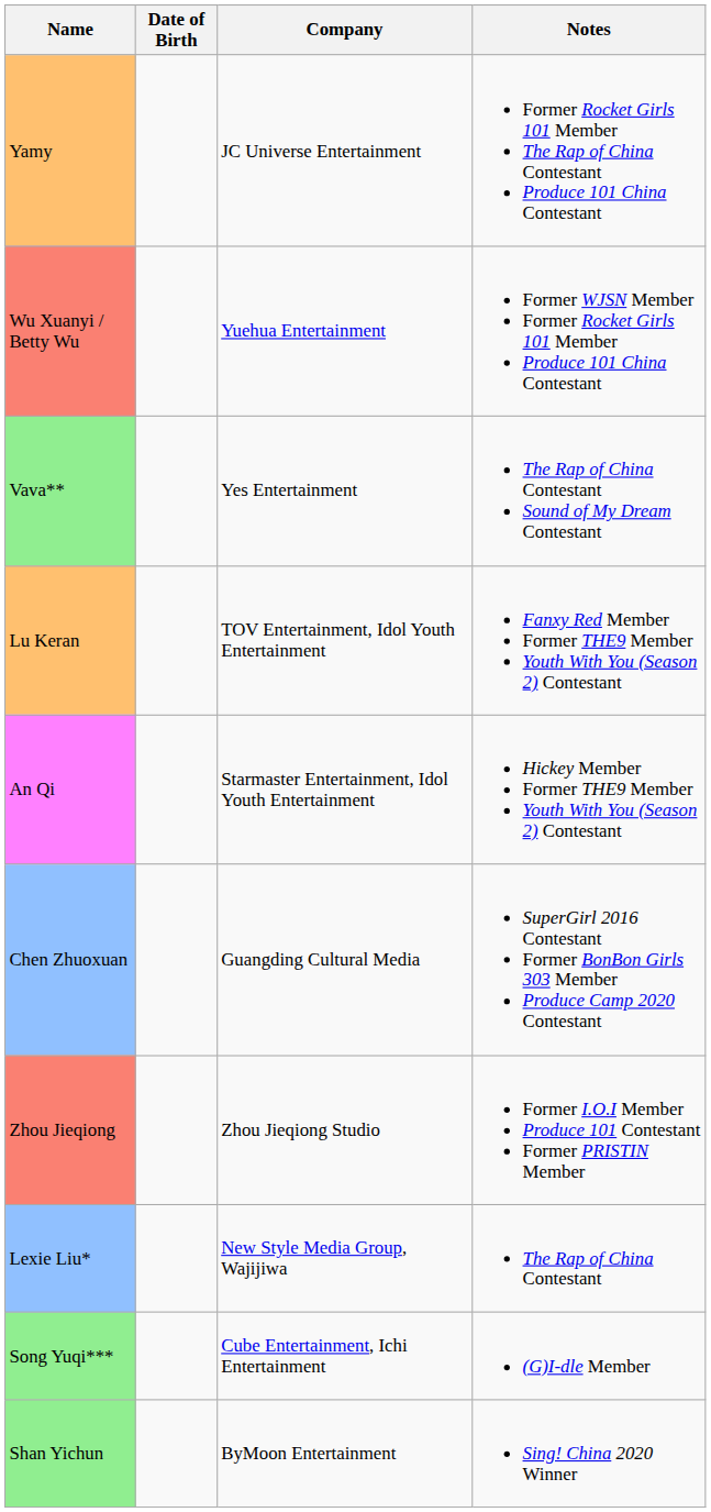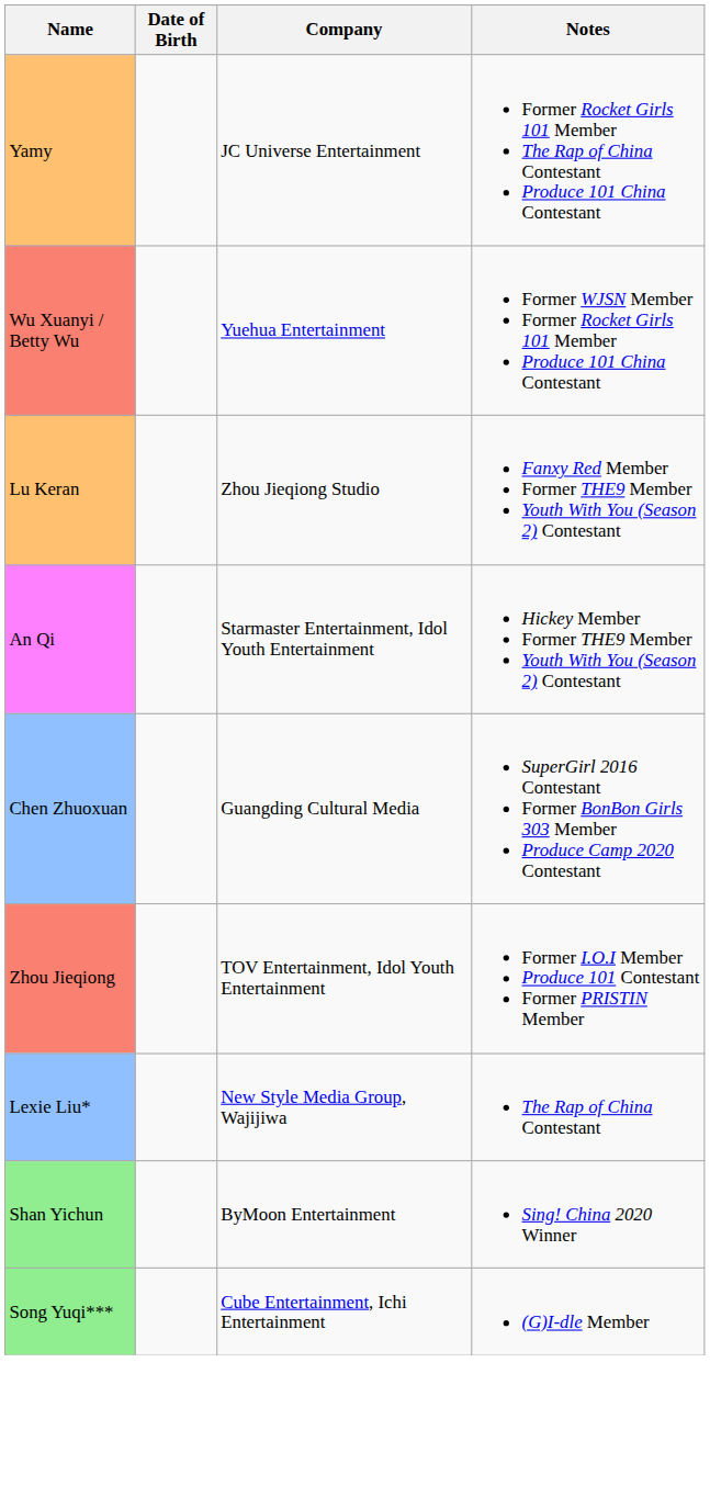 <table class="wikitable">
 <tr>
 <th>Name</th>
 <th>Date of Birth</th>
 <th>Company</th>
 <th>Notes</th>
 </tr>
 <tr>
 <td style="text-align:left; background:#FFC06F;">Yamy</td>
 <td></td>
 <td>JC Universe Entertainment</td>
 <td><br><ul><li>Former <em><a href='#'>Rocket Girls 101</a></em> Member</li><li><em><a href='#'>The Rap of China</a></em> Contestant</li><li><em><a href='#'>Produce 101 China</a></em> Contestant</li></ul></td>
 </tr>
 <tr>
 <td style="text-align:left; background:salmon;">Wu Xuanyi / Betty Wu</td>
 <td></td>
 <td><a href='#'>Yuehua Entertainment</a></td>
 <td><br><ul><li>Former <em><a href='#'>WJSN</a></em> Member</li><li>Former <em><a href='#'>Rocket Girls 101</a></em> Member</li><li><em><a href='#'>Produce 101 China</a></em> Contestant</li></ul></td>
 </tr>
 <tr>
-<td style="text-align:left; background:#90EE90;">Vava**</td>
-<td></td>
-<td>Yes Entertainment</td>
-<td><br><ul><li><em><a href='#'>The Rap of China</a></em> Contestant</li><li><em><a href='#'>Sound of My Dream</a></em> Contestant</li></ul></td>
-</tr>
-<tr>
 <td style="text-align:left; background:#FFC06F;">Lu Keran</td>
 <td></td>
-<td>TOV Entertainment, Idol Youth Entertainment</td>
+<td>Zhou Jieqiong Studio</td>
 <td><br><ul><li><em><a href='#'>Fanxy Red</a></em> Member</li><li>Former <em><a href='#'>THE9</a></em> Member</li><li><a href='#'><em>Youth With You (Season 2)</em></a> Contestant</li></ul></td>
 </tr>
 <tr>
 <td style="text-align:left; background:#FF80FF;">An Qi</td>
 <td></td>
 <td>Starmaster Entertainment, Idol Youth Entertainment</td>
 <td><br><ul><li><em>Hickey</em> Member</li><li>Former <em>THE9</em> Member</li><li><a href='#'><em>Youth With You (Season 2)</em></a> Contestant</li></ul></td>
 </tr>
 <tr>
 <td style="text-align:left; background:#90C0FF;">Chen Zhuoxuan</td>
 <td></td>
 <td>Guangding Cultural Media</td>
 <td><br><ul><li><em>SuperGirl 2016</em> Contestant</li><li>Former <em><a href='#'>BonBon Girls 303</a></em> Member</li><li><em><a href='#'>Produce Camp 2020</a></em> Contestant</li></ul></td>
 </tr>
 <tr>
 <td style="text-align:left; background:salmon;">Zhou Jieqiong</td>
 <td></td>
-<td>Zhou Jieqiong Studio</td>
+<td>TOV Entertainment, Idol Youth Entertainment</td>
 <td><br><ul><li>Former <em><a href='#'>I.O.I</a></em> Member</li><li><em><a href='#'>Produce 101</a></em> Contestant</li><li>Former <em><a href='#'>PRISTIN</a></em> Member</li></ul></td>
 </tr>
 <tr>
 <td style="text-align:left; background:#90C0FF;">Lexie Liu*</td>
 <td></td>
 <td><a href='#'>New Style Media Group</a>, Wajijiwa</td>
 <td><br><ul><li><em><a href='#'>The Rap of China</a></em> Contestant</li></ul></td>
 </tr>
 <tr>
+<td style="text-align:left; background:#90EE90;">Shan Yichun</td>
+<td></td>
+<td>ByMoon Entertainment</td>
+<td><br><ul><li><em><a href='#'>Sing! China</a></em> <em>2020</em> Winner</li></ul></td>
+</tr>
+<tr>
 <td style="text-align:left; background:#90EE90;">Song Yuqi***</td>
 <td></td>
 <td><a href='#'>Cube Entertainment</a>, Ichi Entertainment</td>
 <td><br><ul><li><em><a href='#'>(G)I-dle</a></em> Member</li></ul></td>
 </tr>
-<tr>
-<td style="text-align:left; background:#90EE90;">Shan Yichun</td>
-<td></td>
-<td>ByMoon Entertainment</td>
-<td><br><ul><li><em><a href='#'>Sing! China</a></em> <em>2020</em> Winner</li></ul></td>
-</tr>
 </table>
